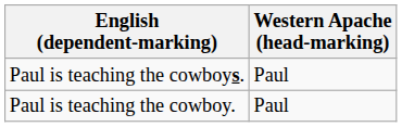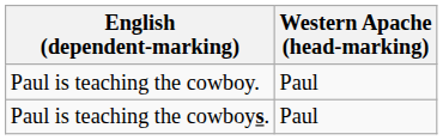 <table class="wikitable">
 <tr>
 <th>English<br>(dependent-marking)</th>
 <th>Western Apache<br>(head-marking)</th>
 </tr>
 <tr>
+<td>Paul is teaching the cowboy.</td>
+<td>Paul </td>
+</tr>
+<tr>
 <td>Paul is teaching the cowboy<u><strong>s</strong></u>.</td>
 <td>Paul </td>
 </tr>
-<tr>
-<td>Paul is teaching the cowboy.</td>
-<td>Paul </td>
-</tr>
 </table>
